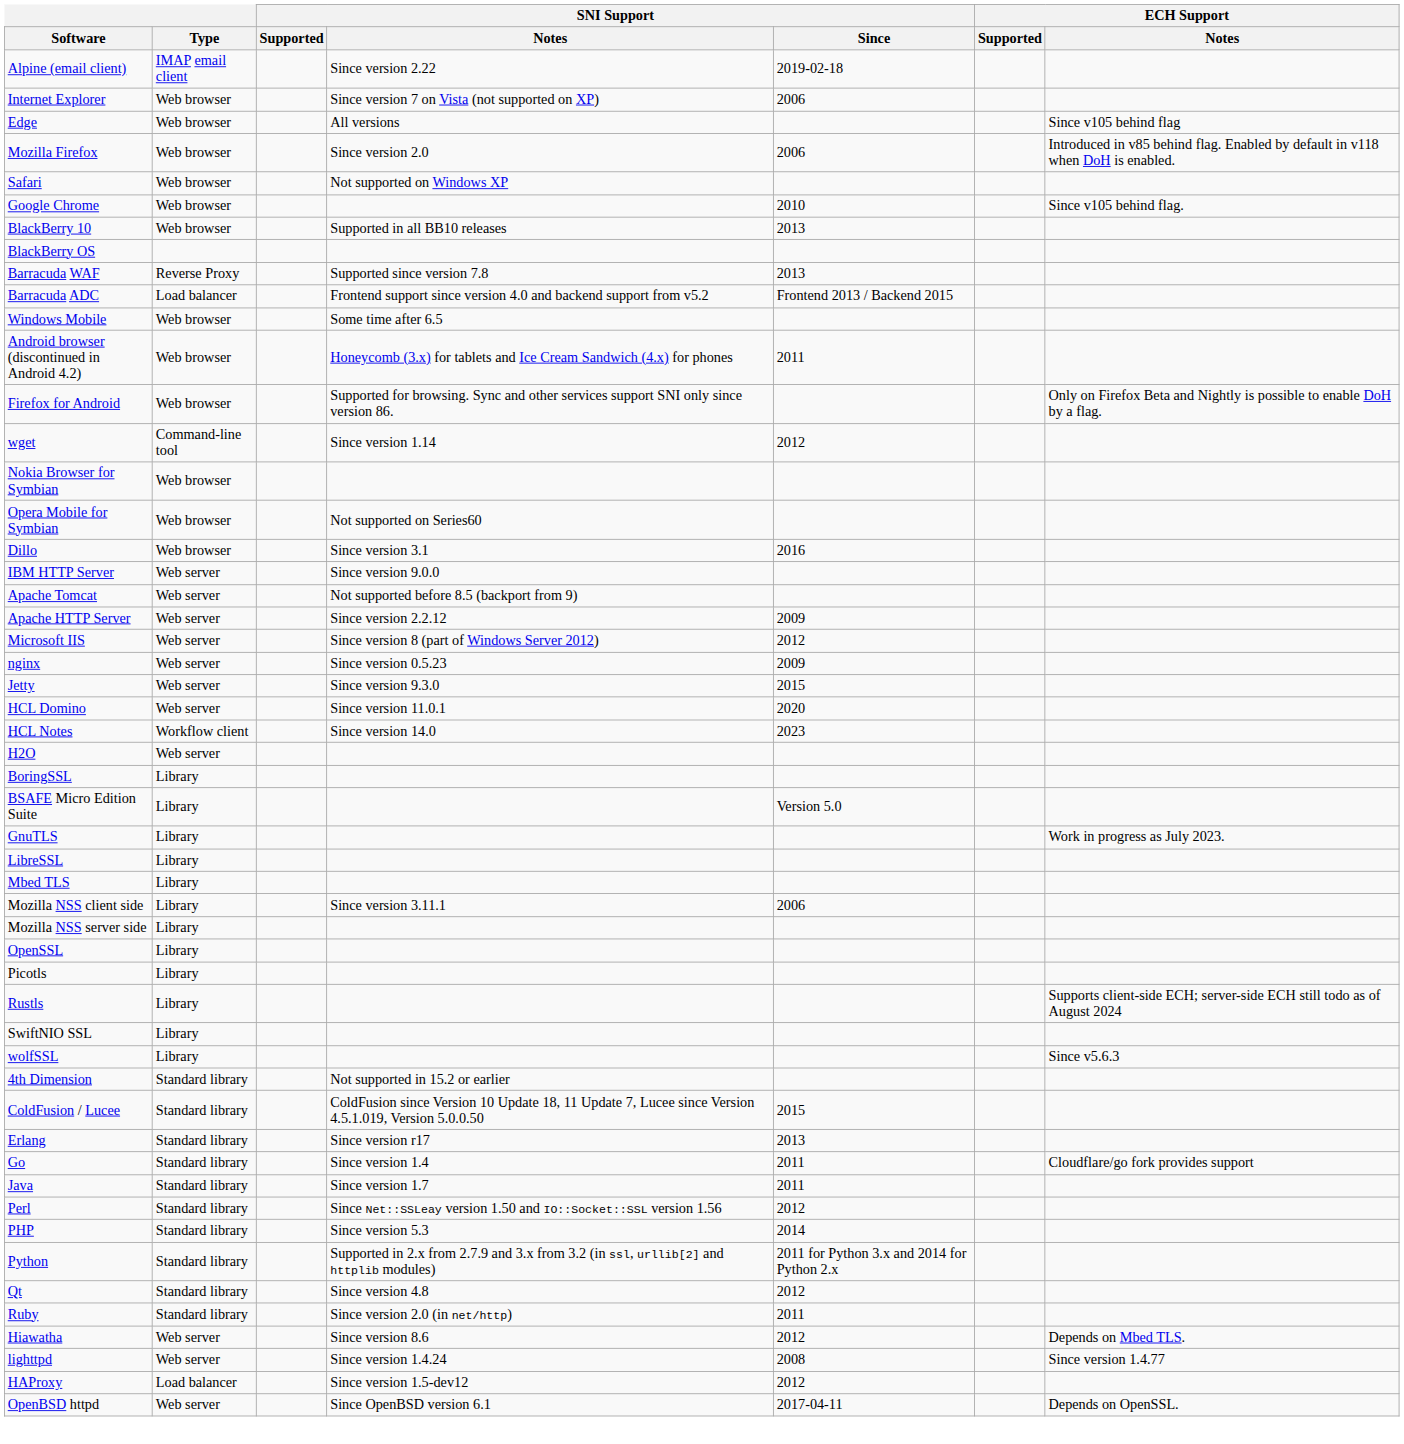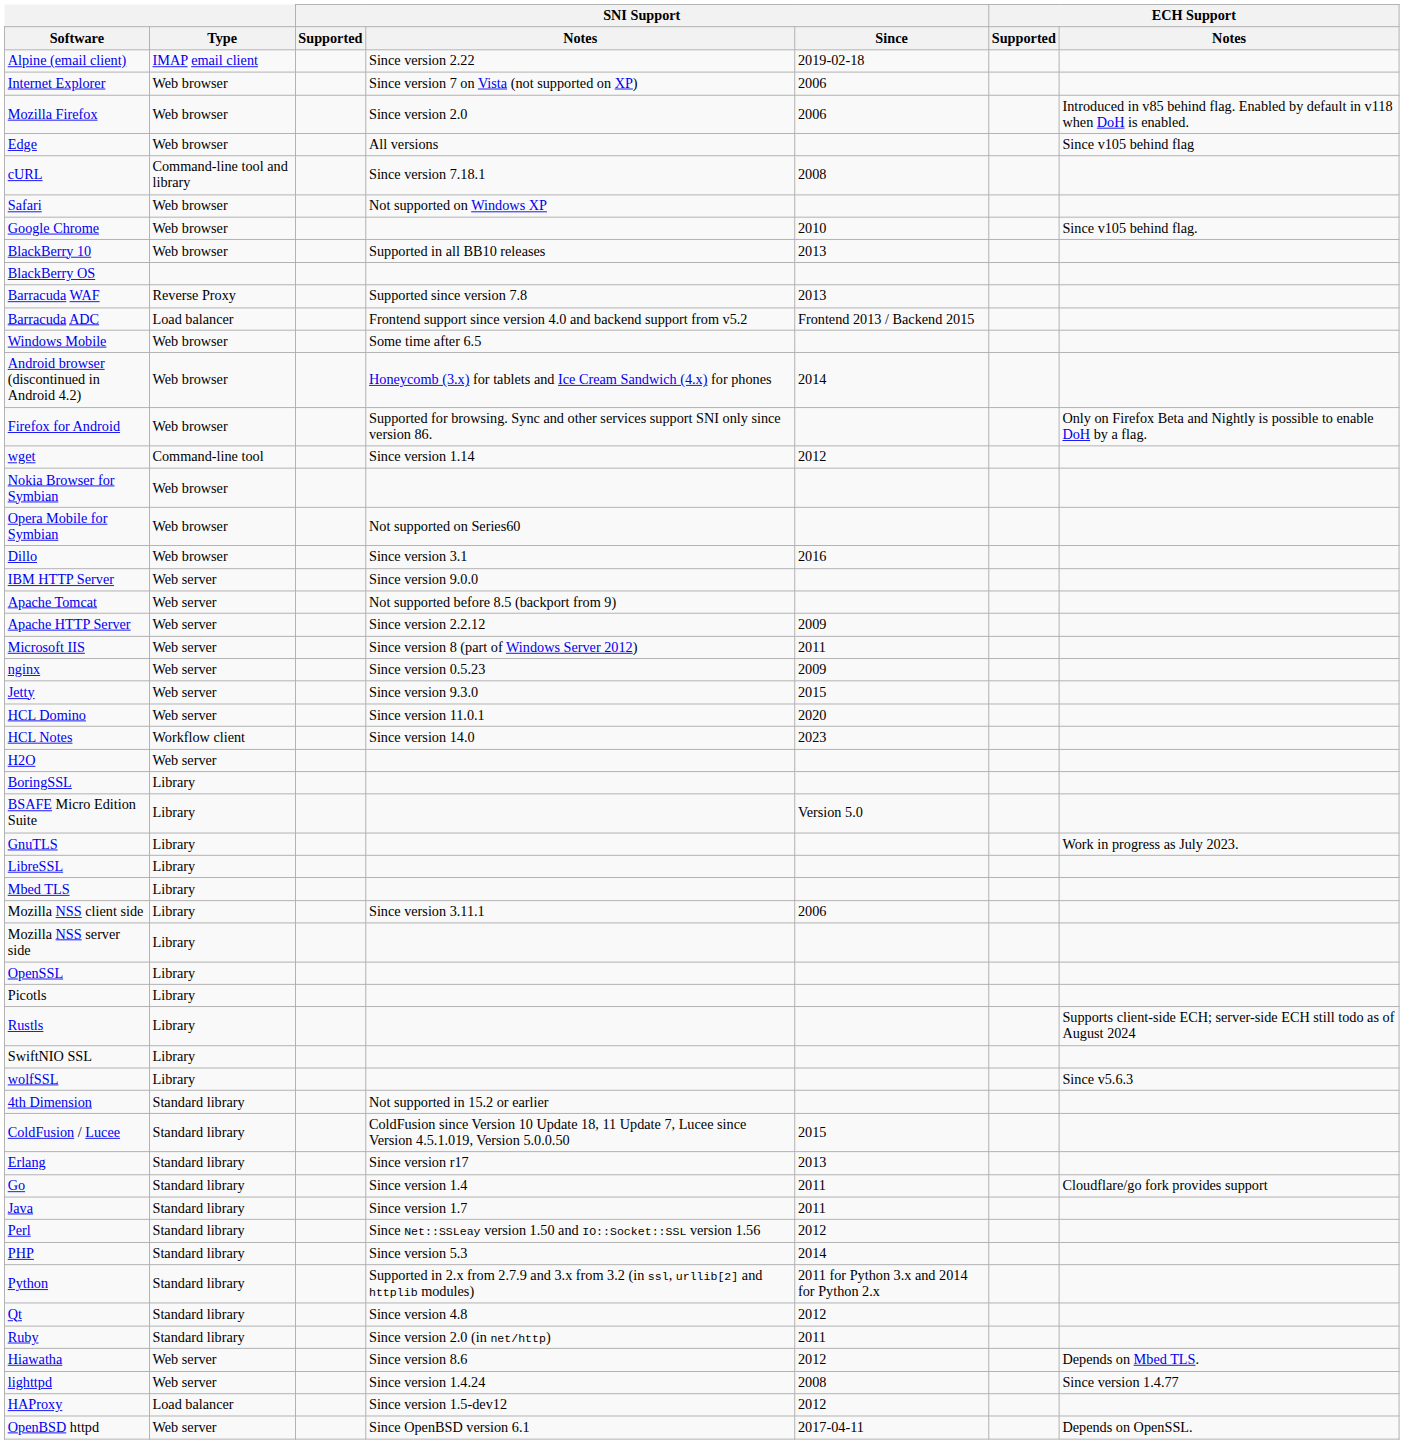 <table class="wikitable sortable mw-collapsible" style="border: none;">
 <tr>
 <th colspan=2 style="border: none;"></th>
 <th colspan=3>SNI Support</th>
 <th colspan=2>ECH Support</th>
 </tr>
 <tr>
 <th>Software</th>
 <th>Type</th>
 <th>Supported</th>
 <th>Notes</th>
 <th>Since</th>
 <th>Supported</th>
 <th>Notes</th>
 </tr>
 <tr>
 <td><a href='#'>Alpine (email client)</a></td>
 <td><a href='#'>IMAP</a> <a href='#'>email client</a></td>
 <td></td>
 <td>Since version 2.22</td>
 <td>2019-02-18</td>
 <td></td>
 <td></td>
 </tr>
 <tr>
 <td><a href='#'>Internet Explorer</a></td>
 <td>Web browser</td>
 <td></td>
 <td>Since version 7 on <a href='#'>Vista</a> (not supported on <a href='#'>XP</a>)</td>
 <td>2006</td>
 <td></td>
 <td></td>
 </tr>
 <tr>
+<td><a href='#'>Mozilla Firefox</a></td>
+<td>Web browser</td>
+<td></td>
+<td>Since version 2.0</td>
+<td>2006</td>
+<td></td>
+<td>Introduced in v85 behind flag. Enabled by default in v118 when <a href='#'>DoH</a> is enabled.</td>
+</tr>
+<tr>
 <td><a href='#'>Edge</a></td>
 <td>Web browser</td>
 <td></td>
 <td>All versions</td>
 <td></td>
 <td></td>
 <td>Since v105 behind flag</td>
 </tr>
 <tr>
-<td><a href='#'>Mozilla Firefox</a></td>
-<td>Web browser</td>
+<td><a href='#'>cURL</a></td>
+<td>Command-line tool and library</td>
 <td></td>
-<td>Since version 2.0</td>
-<td>2006</td>
+<td>Since version 7.18.1</td>
+<td>2008</td>
 <td></td>
-<td>Introduced in v85 behind flag. Enabled by default in v118 when <a href='#'>DoH</a> is enabled.</td>
+<td></td>
 </tr>
 <tr>
 <td><a href='#'>Safari</a></td>
 <td>Web browser</td>
 <td></td>
 <td>Not supported on <a href='#'>Windows XP</a></td>
 <td></td>
 <td></td>
 <td></td>
 </tr>
 <tr>
 <td><a href='#'>Google Chrome</a></td>
 <td>Web browser</td>
 <td></td>
 <td></td>
 <td>2010</td>
 <td></td>
 <td>Since v105 behind flag.</td>
 </tr>
 <tr>
 <td><a href='#'>BlackBerry 10</a></td>
 <td>Web browser</td>
 <td></td>
 <td>Supported in all BB10 releases</td>
 <td>2013</td>
 <td></td>
 <td></td>
 </tr>
 <tr>
 <td><a href='#'>BlackBerry OS</a></td>
 <td></td>
 <td></td>
 <td></td>
 <td></td>
 <td></td>
 <td></td>
 </tr>
 <tr>
 <td><a href='#'>Barracuda</a> <a href='#'>WAF</a></td>
 <td>Reverse Proxy</td>
 <td></td>
 <td>Supported since version 7.8</td>
 <td>2013</td>
 <td></td>
 <td></td>
 </tr>
 <tr>
 <td><a href='#'>Barracuda</a> <a href='#'>ADC</a></td>
 <td>Load balancer</td>
 <td></td>
 <td>Frontend support since version 4.0 and backend support from v5.2</td>
 <td>Frontend 2013 / Backend 2015</td>
 <td></td>
 <td></td>
 </tr>
 <tr>
 <td><a href='#'>Windows Mobile</a></td>
 <td>Web browser</td>
 <td></td>
 <td>Some time after 6.5</td>
 <td></td>
 <td></td>
 <td></td>
 </tr>
 <tr>
 <td><a href='#'>Android browser</a><br>(discontinued in Android 4.2)</td>
 <td>Web browser</td>
 <td></td>
 <td><a href='#'>Honeycomb (3.x)</a> for tablets and <a href='#'>Ice Cream Sandwich (4.x)</a> for phones</td>
-<td>2011</td>
+<td>2014</td>
 <td></td>
 <td></td>
 </tr>
 <tr>
 <td><a href='#'>Firefox for Android</a></td>
 <td>Web browser</td>
 <td></td>
 <td>Supported for browsing. Sync and other services support SNI only since version 86.</td>
 <td></td>
 <td></td>
 <td>Only on Firefox Beta and Nightly is possible to enable <a href='#'>DoH</a> by a flag.</td>
 </tr>
 <tr>
 <td><a href='#'>wget</a></td>
 <td>Command-line tool</td>
 <td></td>
 <td>Since version 1.14</td>
 <td>2012</td>
 <td></td>
 <td></td>
 </tr>
 <tr>
 <td><a href='#'>Nokia Browser for Symbian</a></td>
 <td>Web browser</td>
 <td></td>
 <td></td>
 <td></td>
 <td></td>
 <td></td>
 </tr>
 <tr>
 <td><a href='#'>Opera Mobile for Symbian</a></td>
 <td>Web browser</td>
 <td></td>
 <td>Not supported on Series60</td>
 <td></td>
 <td></td>
 <td></td>
 </tr>
 <tr>
 <td><a href='#'>Dillo</a></td>
 <td>Web browser</td>
 <td></td>
 <td>Since version 3.1</td>
 <td>2016</td>
 <td></td>
 <td></td>
 </tr>
 <tr>
 <td><a href='#'>IBM HTTP Server</a></td>
 <td>Web server</td>
 <td></td>
 <td>Since version 9.0.0</td>
 <td></td>
 <td></td>
 <td></td>
 </tr>
 <tr>
 <td><a href='#'>Apache Tomcat</a></td>
 <td>Web server</td>
 <td></td>
 <td>Not supported before 8.5 (backport from 9)</td>
 <td></td>
 <td></td>
 <td></td>
 </tr>
 <tr>
 <td><a href='#'>Apache HTTP Server</a></td>
 <td>Web server</td>
 <td></td>
 <td>Since version 2.2.12</td>
 <td>2009</td>
 <td></td>
 <td></td>
 </tr>
 <tr>
 <td><a href='#'>Microsoft IIS</a></td>
 <td>Web server</td>
 <td></td>
 <td>Since version 8 (part of <a href='#'>Windows Server 2012</a>)</td>
-<td>2012</td>
+<td>2011</td>
 <td></td>
 <td></td>
 </tr>
 <tr>
 <td><a href='#'>nginx</a></td>
 <td>Web server</td>
 <td></td>
 <td>Since version 0.5.23</td>
 <td>2009</td>
 <td></td>
 <td></td>
 </tr>
 <tr>
 <td><a href='#'>Jetty</a></td>
 <td>Web server</td>
 <td></td>
 <td>Since version 9.3.0</td>
 <td>2015</td>
 <td></td>
 <td></td>
 </tr>
 <tr>
 <td><a href='#'>HCL Domino</a></td>
 <td>Web server</td>
 <td></td>
 <td>Since version 11.0.1</td>
 <td>2020</td>
 <td></td>
 <td></td>
 </tr>
 <tr>
 <td><a href='#'>HCL Notes</a></td>
 <td>Workflow client</td>
 <td></td>
 <td>Since version 14.0</td>
 <td>2023</td>
 <td></td>
 <td></td>
 </tr>
 <tr>
 <td><a href='#'>H2O</a></td>
 <td>Web server</td>
 <td></td>
 <td></td>
 <td></td>
 <td></td>
 <td></td>
 </tr>
 <tr>
 <td><a href='#'>BoringSSL</a></td>
 <td>Library</td>
 <td></td>
 <td></td>
 <td></td>
 <td></td>
 <td></td>
 </tr>
 <tr>
 <td><a href='#'>BSAFE</a> Micro Edition Suite</td>
 <td>Library</td>
 <td></td>
 <td></td>
 <td>Version 5.0</td>
 <td></td>
 <td></td>
 </tr>
 <tr>
 <td><a href='#'>GnuTLS</a></td>
 <td>Library</td>
 <td></td>
 <td></td>
 <td></td>
 <td></td>
 <td>Work in progress as July 2023.</td>
 </tr>
 <tr>
 <td><a href='#'>LibreSSL</a></td>
 <td>Library</td>
 <td></td>
 <td></td>
 <td></td>
 <td></td>
 <td></td>
 </tr>
 <tr>
 <td><a href='#'>Mbed TLS</a></td>
 <td>Library</td>
 <td></td>
 <td></td>
 <td></td>
 <td></td>
 <td></td>
 </tr>
 <tr>
 <td>Mozilla <a href='#'>NSS</a> client side</td>
 <td>Library</td>
 <td></td>
 <td>Since version 3.11.1</td>
 <td>2006</td>
 <td></td>
 <td></td>
 </tr>
 <tr>
 <td>Mozilla <a href='#'>NSS</a> server side</td>
 <td>Library</td>
 <td></td>
 <td></td>
 <td></td>
 <td></td>
 <td></td>
 </tr>
 <tr>
 <td><a href='#'>OpenSSL</a></td>
 <td>Library</td>
 <td></td>
 <td></td>
 <td></td>
 <td></td>
 <td></td>
 </tr>
 <tr>
 <td>Picotls</td>
 <td>Library</td>
 <td></td>
 <td></td>
 <td></td>
 <td></td>
 <td></td>
 </tr>
 <tr>
 <td><a href='#'>Rustls</a></td>
 <td>Library</td>
 <td></td>
 <td></td>
 <td></td>
 <td></td>
 <td>Supports client-side ECH; server-side ECH still todo as of August 2024</td>
 </tr>
 <tr>
 <td>SwiftNIO SSL</td>
 <td>Library</td>
 <td></td>
 <td></td>
 <td></td>
 <td></td>
 <td></td>
 </tr>
 <tr>
 <td><a href='#'>wolfSSL</a></td>
 <td>Library</td>
 <td></td>
 <td></td>
 <td></td>
 <td></td>
 <td>Since v5.6.3</td>
 </tr>
 <tr>
 <td><a href='#'>4th Dimension</a></td>
 <td>Standard library</td>
 <td></td>
 <td>Not supported in 15.2 or earlier</td>
 <td></td>
 <td></td>
 <td></td>
 </tr>
 <tr>
 <td><a href='#'>ColdFusion</a> / <a href='#'>Lucee</a></td>
 <td>Standard library</td>
 <td></td>
 <td>ColdFusion since Version 10 Update 18, 11 Update 7, Lucee since Version 4.5.1.019, Version 5.0.0.50</td>
 <td>2015</td>
 <td></td>
 <td></td>
 </tr>
 <tr>
 <td><a href='#'>Erlang</a></td>
 <td>Standard library</td>
 <td></td>
 <td>Since version r17</td>
 <td>2013</td>
 <td></td>
 <td></td>
 </tr>
 <tr>
 <td><a href='#'>Go</a></td>
 <td>Standard library</td>
 <td></td>
 <td>Since version 1.4</td>
 <td>2011</td>
 <td></td>
 <td>Cloudflare/go fork provides support</td>
 </tr>
 <tr>
 <td><a href='#'>Java</a></td>
 <td>Standard library</td>
 <td></td>
 <td>Since version 1.7</td>
 <td>2011</td>
 <td></td>
 <td></td>
 </tr>
 <tr>
 <td><a href='#'>Perl</a></td>
 <td>Standard library</td>
 <td></td>
 <td>Since <code>Net::SSLeay</code> version 1.50 and <code>IO::Socket::SSL</code> version 1.56</td>
 <td>2012</td>
 <td></td>
 <td></td>
 </tr>
 <tr>
 <td><a href='#'>PHP</a></td>
 <td>Standard library</td>
 <td></td>
 <td>Since version 5.3</td>
 <td>2014</td>
 <td></td>
 <td></td>
 </tr>
 <tr>
 <td><a href='#'>Python</a></td>
 <td>Standard library</td>
 <td></td>
 <td>Supported in 2.x from 2.7.9 and 3.x from 3.2 (in <code>ssl</code>, <code>urllib[2]</code> and <code>httplib</code> modules)</td>
 <td>2011 for Python 3.x and 2014 for Python 2.x</td>
 <td></td>
 <td></td>
 </tr>
 <tr>
 <td><a href='#'>Qt</a></td>
 <td>Standard library</td>
 <td></td>
 <td>Since version 4.8</td>
 <td>2012</td>
 <td></td>
 <td></td>
 </tr>
 <tr>
 <td><a href='#'>Ruby</a></td>
 <td>Standard library</td>
 <td></td>
 <td>Since version 2.0 (in <code>net/http</code>)</td>
 <td>2011</td>
 <td></td>
 <td></td>
 </tr>
 <tr>
 <td><a href='#'>Hiawatha</a></td>
 <td>Web server</td>
 <td></td>
 <td>Since version 8.6</td>
 <td>2012</td>
 <td></td>
 <td>Depends on <a href='#'>Mbed TLS</a>.</td>
 </tr>
 <tr>
 <td><a href='#'>lighttpd</a></td>
 <td>Web server</td>
 <td></td>
 <td>Since version 1.4.24</td>
 <td>2008</td>
 <td></td>
 <td>Since version 1.4.77</td>
 </tr>
 <tr>
 <td><a href='#'>HAProxy</a></td>
 <td>Load balancer</td>
 <td></td>
 <td>Since version 1.5-dev12</td>
 <td>2012</td>
 <td></td>
 <td></td>
 </tr>
 <tr>
 <td><a href='#'>OpenBSD</a> httpd</td>
 <td>Web server</td>
 <td></td>
 <td>Since OpenBSD version 6.1</td>
 <td>2017-04-11</td>
 <td></td>
 <td>Depends on OpenSSL.</td>
 </tr>
 </table>
